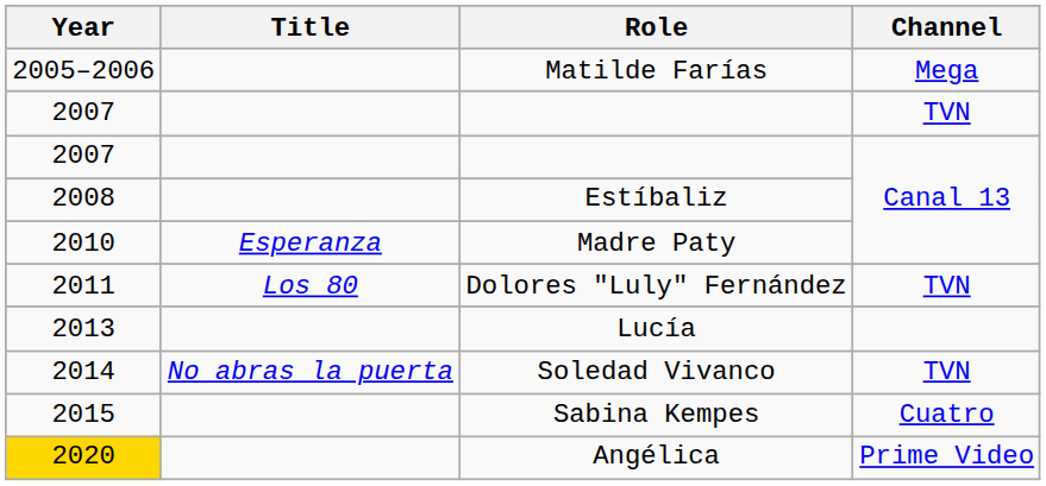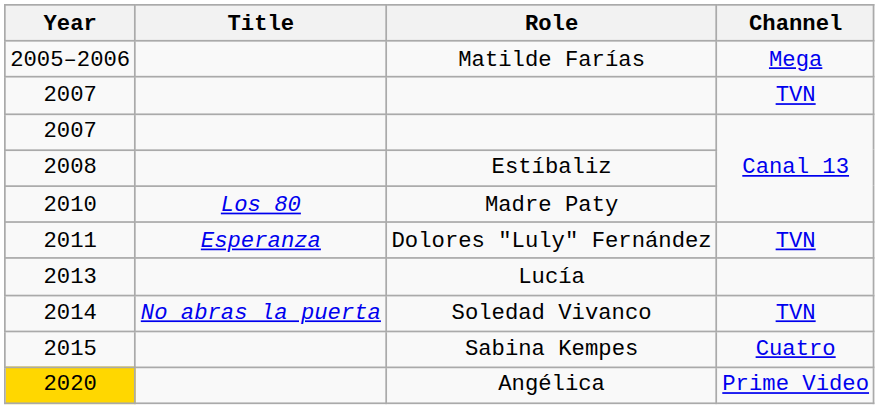 <table class="wikitable plainrowheaders" style="text-align:center;" border="1">
 <tr>
 <th>Year</th>
 <th>Title</th>
 <th>Role</th>
 <th>Channel</th>
 </tr>
 <tr>
 <td>2005–2006</td>
 <td><em></em></td>
 <td>Matilde Farías</td>
 <td><a href='#'>Mega</a></td>
 </tr>
 <tr>
 <td>2007</td>
 <td><em></em></td>
 <td></td>
 <td><a href='#'>TVN</a></td>
 </tr>
 <tr>
 <td>2007</td>
 <td><em></em></td>
 <td></td>
 <td rowspan=3><a href='#'>Canal 13</a></td>
 </tr>
 <tr>
 <td>2008</td>
 <td><em></em></td>
 <td>Estíbaliz</td>
 </tr>
 <tr>
 <td>2010</td>
-<td><em><a href='#'>Esperanza</a></em></td>
+<td><em><a href='#'>Los 80</a></em></td>
 <td>Madre Paty</td>
 </tr>
 <tr>
 <td>2011</td>
-<td><em><a href='#'>Los 80</a></em></td>
+<td><em><a href='#'>Esperanza</a></em></td>
 <td>Dolores "Luly" Fernández</td>
 <td><a href='#'>TVN</a></td>
 </tr>
 <tr>
 <td>2013</td>
 <td><em></em></td>
 <td>Lucía</td>
 </tr>
 <tr>
 <td>2014</td>
 <td><em><a href='#'>No abras la puerta</a></em></td>
 <td>Soledad Vivanco</td>
 <td><a href='#'>TVN</a></td>
 </tr>
 <tr>
 <td>2015</td>
 <td><em></em></td>
 <td>Sabina Kempes</td>
 <td><a href='#'>Cuatro</a></td>
 </tr>
 <tr>
 <td style="background: gold;">2020</td>
 <td><em></em></td>
 <td>Angélica</td>
 <td><a href='#'>Prime Video</a></td>
 </tr>
 </table>
